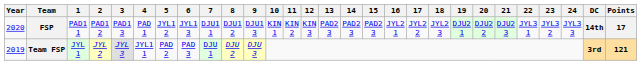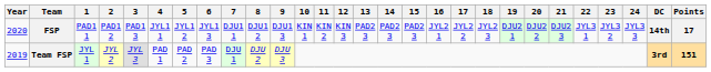 <table class="wikitable" style="text-align:center; font-size:85%">
 <tr>
 <th>Year</th>
 <th>Team</th>
 <th>1</th>
 <th>2</th>
 <th>3</th>
 <th>4</th>
 <th>5</th>
 <th>6</th>
 <th>7</th>
 <th>8</th>
 <th>9</th>
 <th>10</th>
 <th>11</th>
 <th>12</th>
 <th>13</th>
 <th>14</th>
 <th>15</th>
 <th>16</th>
 <th>17</th>
 <th>18</th>
 <th>19</th>
 <th>20</th>
 <th>21</th>
 <th>22</th>
 <th>23</th>
 <th>24</th>
 <th>DC</th>
 <th>Points</th>
 </tr>
 <tr>
 <td><a href='#'>2020</a></td>
 <th>FSP</th>
 <td><a href='#'>PAD1<br>1</a></td>
 <td><a href='#'>PAD1<br>2</a></td>
 <td><a href='#'>PAD1<br>3</a></td>
-<td><a href='#'>PAD<br>1</a></td>
+<td><a href='#'>JYL1<br>1</a></td>
 <td><a href='#'>JYL1<br>2</a></td>
 <td><a href='#'>JYL1<br>3</a></td>
 <td><a href='#'>DJU1<br>1</a></td>
 <td><a href='#'>DJU1<br>2</a></td>
 <td><a href='#'>DJU1<br>3</a></td>
 <td><a href='#'>KIN<br>1</a></td>
 <td><a href='#'>KIN<br>2</a></td>
 <td><a href='#'>KIN<br>3</a></td>
 <td><a href='#'>PAD2<br>3</a></td>
 <td><a href='#'>PAD2<br>3</a></td>
 <td><a href='#'>PAD2<br>3</a></td>
 <td><a href='#'>JYL2<br>1</a></td>
 <td><a href='#'>JYL2<br>2</a></td>
 <td><a href='#'>JYL2<br>3</a></td>
 <td style="background:#DFFFDF;"><a href='#'>DJU2<br>1</a><br></td>
 <td style="background:#DFFFDF;"><a href='#'>DJU2<br>2</a><br></td>
 <td style="background:#DFFFDF;"><a href='#'>DJU2<br>3</a><br></td>
 <td><a href='#'>JYL3<br>1</a></td>
 <td><a href='#'>JYL3<br>2</a></td>
 <td><a href='#'>JYL3<br>3</a></td>
 <th style="background:#;">14th</th>
 <th style="background:#;">17</th>
 </tr>
 <tr>
 <td><a href='#'>2019</a></td>
 <th nowrap>Team FSP</th>
 <td style="background:#DFFFDF;"><a href='#'>JYL<br>1</a><br></td>
 <td style="background:#FFFFBF;"><em><a href='#'>JYL<br>2</a></em><br></td>
 <td style="background:#DFDFDF;"><em><a href='#'>JYL<br>3</a></em><br></td>
-<td><a href='#'>JYL1<br>1</a></td>
+<td><a href='#'>PAD<br>1</a></td>
 <td><a href='#'>PAD<br>2</a></td>
 <td><a href='#'>PAD<br>3</a></td>
 <td style="background:#DFFFDF;"><a href='#'>DJU<br>1</a><br></td>
 <td style="background:#FFFFBF;"><em><a href='#'>DJU<br>2</a></em><br></td>
 <td style="background:#FFFFBF;"><em><a href='#'>DJU<br>3</a></em><br></td>
 <td colspan=15></td>
 <th style="background:#FFDF9F;">3rd</th>
-<th style="background:#FFDF9F;">121</th>
+<th style="background:#FFDF9F;">151</th>
 </tr>
 </table>
